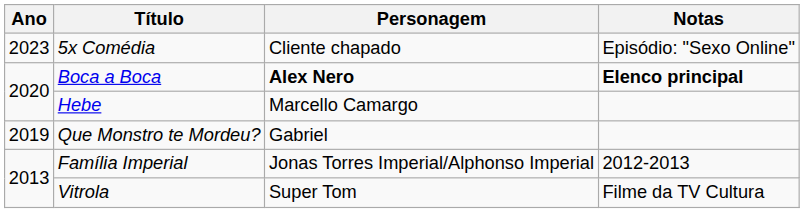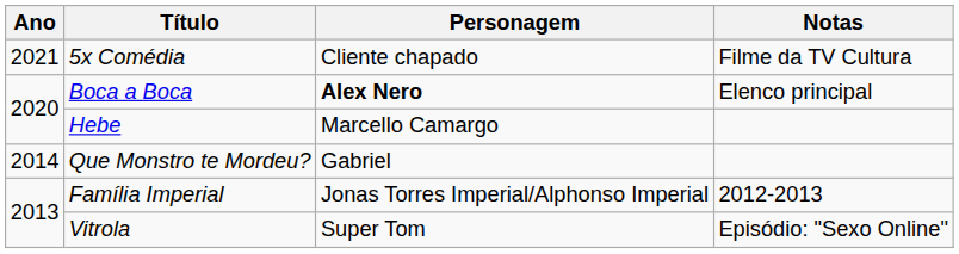 <table class="wikitable">
 <tr>
 <th>Ano</th>
 <th>Título</th>
 <th>Personagem</th>
 <th>Notas</th>
 </tr>
 <tr>
-<td>2023</td>
+<td>2021</td>
 <td><em>5x Comédia</em></td>
 <td>Cliente chapado</td>
-<td>Episódio: "Sexo Online"</td>
+<td>Filme da TV Cultura</td>
 </tr>
 <tr>
 <td rowspan=2>2020</td>
 <td><em><a href='#'>Boca a Boca</a></em></td>
 <td><strong>Alex Nero</strong></td>
-<td><strong>Elenco principal</strong></td>
+<td>Elenco principal</td>
 </tr>
 <tr>
 <td><em><a href='#'>Hebe</a></em></td>
 <td>Marcello Camargo</td>
 <td></td>
 </tr>
 <tr>
-<td>2019</td>
+<td>2014</td>
 <td><em>Que Monstro te Mordeu?</em></td>
 <td>Gabriel</td>
 <td></td>
 </tr>
 <tr>
 <td rowspan=2>2013</td>
 <td><em>Família Imperial</em></td>
 <td>Jonas Torres Imperial/Alphonso Imperial</td>
 <td>2012-2013</td>
 </tr>
 <tr>
 <td><em>Vitrola</em></td>
 <td>Super Tom</td>
-<td>Filme da TV Cultura</td>
+<td>Episódio: "Sexo Online"</td>
 </tr>
 </table>
